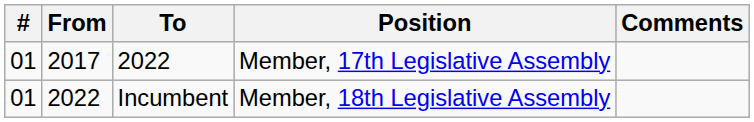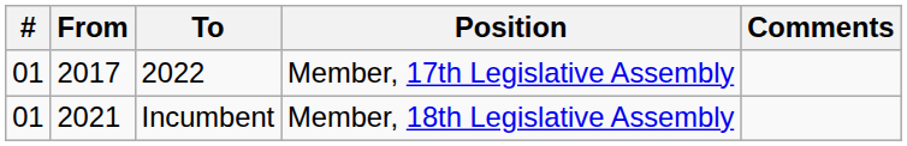 <table class="wikitable sortable">
 <tr>
 <th>#</th>
 <th>From</th>
 <th>To</th>
 <th>Position</th>
 <th>Comments</th>
 </tr>
 <tr>
 <td>01</td>
 <td>2017</td>
 <td>2022</td>
 <td>Member, <a href='#'>17th Legislative Assembly</a></td>
 <td></td>
 </tr>
 <tr>
 <td>01</td>
-<td>2022</td>
+<td>2021</td>
 <td>Incumbent</td>
 <td>Member, <a href='#'>18th Legislative Assembly</a></td>
 <td></td>
 </tr>
 </table>
